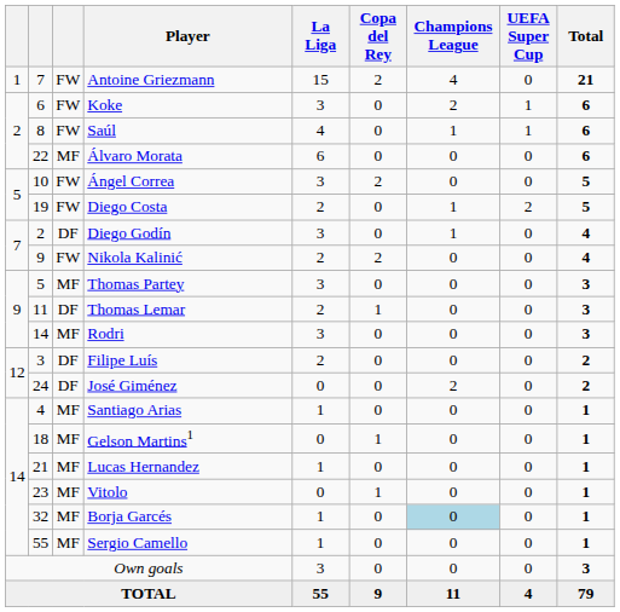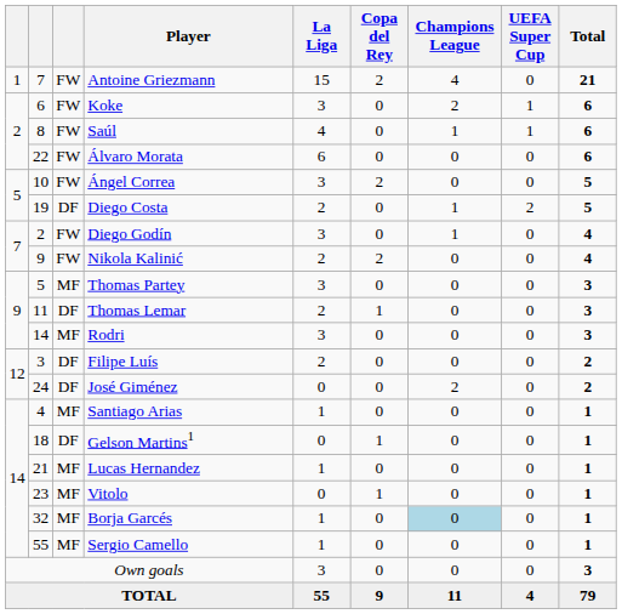 <table class="wikitable sortable" style="text-align:center">
 <tr>
 <th width=10></th>
 <th width=10></th>
 <th width=10></th>
 <th width=200>Player</th>
 <th width=50><a href='#'>La Liga</a></th>
 <th width=50><a href='#'>Copa del Rey</a></th>
 <th width=85px><a href='#'>Champions League</a></th>
 <th width=50><a href='#'>UEFA Super Cup</a></th>
 <th width=50>Total</th>
 </tr>
 <tr>
 <td>1</td>
 <td>7</td>
 <td>FW</td>
 <td align=left> <a href='#'>Antoine Griezmann</a></td>
 <td>15</td>
 <td>2</td>
 <td>4</td>
 <td>0</td>
 <td><strong>21</strong></td>
 </tr>
 <tr>
 <td rowspan=3>2</td>
 <td>6</td>
 <td>FW</td>
 <td align=left> <a href='#'>Koke</a></td>
 <td>3</td>
 <td>0</td>
 <td>2</td>
 <td>1</td>
 <td><strong>6</strong></td>
 </tr>
 <tr>
 <td>8</td>
 <td>FW</td>
 <td align=left> <a href='#'>Saúl</a></td>
 <td>4</td>
 <td>0</td>
 <td>1</td>
 <td>1</td>
 <td><strong>6</strong></td>
 </tr>
 <tr>
 <td>22</td>
-<td>MF</td>
+<td>FW</td>
 <td align=left> <a href='#'>Álvaro Morata</a></td>
 <td>6</td>
 <td>0</td>
 <td>0</td>
 <td>0</td>
 <td><strong>6</strong></td>
 </tr>
 <tr>
 <td rowspan=2>5</td>
 <td>10</td>
 <td>FW</td>
 <td align=left> <a href='#'>Ángel Correa</a></td>
 <td>3</td>
 <td>2</td>
 <td>0</td>
 <td>0</td>
 <td><strong>5</strong></td>
 </tr>
 <tr>
 <td>19</td>
-<td>FW</td>
+<td>DF</td>
 <td align=left> <a href='#'>Diego Costa</a></td>
 <td>2</td>
 <td>0</td>
 <td>1</td>
 <td>2</td>
 <td><strong>5</strong></td>
 </tr>
 <tr>
 <td rowspan=2>7</td>
 <td>2</td>
-<td>DF</td>
+<td>FW</td>
 <td align=left> <a href='#'>Diego Godín</a></td>
 <td>3</td>
 <td>0</td>
 <td>1</td>
 <td>0</td>
 <td><strong>4</strong></td>
 </tr>
 <tr>
 <td>9</td>
 <td>FW</td>
 <td align=left> <a href='#'>Nikola Kalinić</a></td>
 <td>2</td>
 <td>2</td>
 <td>0</td>
 <td>0</td>
 <td><strong>4</strong></td>
 </tr>
 <tr>
 <td rowspan=3>9</td>
 <td>5</td>
 <td>MF</td>
 <td align=left> <a href='#'>Thomas Partey</a></td>
 <td>3</td>
 <td>0</td>
 <td>0</td>
 <td>0</td>
 <td><strong>3</strong></td>
 </tr>
 <tr>
 <td>11</td>
 <td>DF</td>
 <td align=left> <a href='#'>Thomas Lemar</a></td>
 <td>2</td>
 <td>1</td>
 <td>0</td>
 <td>0</td>
 <td><strong>3</strong></td>
 </tr>
 <tr>
 <td>14</td>
 <td>MF</td>
 <td align=left> <a href='#'>Rodri</a></td>
 <td>3</td>
 <td>0</td>
 <td>0</td>
 <td>0</td>
 <td><strong>3</strong></td>
 </tr>
 <tr>
 <td rowspan=2>12</td>
 <td>3</td>
 <td>DF</td>
 <td align=left> <a href='#'>Filipe Luís</a></td>
 <td>2</td>
 <td>0</td>
 <td>0</td>
 <td>0</td>
 <td><strong>2</strong></td>
 </tr>
 <tr>
 <td>24</td>
 <td>DF</td>
 <td align=left> <a href='#'>José Giménez</a></td>
 <td>0</td>
 <td>0</td>
 <td>2</td>
 <td>0</td>
 <td><strong>2</strong></td>
 </tr>
 <tr>
 <td rowspan=6>14</td>
 <td>4</td>
 <td>MF</td>
 <td align=left> <a href='#'>Santiago Arias</a></td>
 <td>1</td>
 <td>0</td>
 <td>0</td>
 <td>0</td>
 <td><strong>1</strong></td>
 </tr>
 <tr>
 <td>18</td>
-<td>MF</td>
+<td>DF</td>
 <td align=left> <a href='#'>Gelson Martins</a><sup>1</sup></td>
 <td>0</td>
 <td>1</td>
 <td>0</td>
 <td>0</td>
 <td><strong>1</strong></td>
 </tr>
 <tr>
 <td>21</td>
 <td>MF</td>
 <td align=left> <a href='#'>Lucas Hernandez</a></td>
 <td>1</td>
 <td>0</td>
 <td>0</td>
 <td>0</td>
 <td><strong>1</strong></td>
 </tr>
 <tr>
 <td>23</td>
 <td>MF</td>
 <td align=left> <a href='#'>Vitolo</a></td>
 <td>0</td>
 <td>1</td>
 <td>0</td>
 <td>0</td>
 <td><strong>1</strong></td>
 </tr>
 <tr>
 <td>32</td>
 <td>MF</td>
 <td align=left> <a href='#'>Borja Garcés</a></td>
 <td>1</td>
 <td>0</td>
 <td style="background: lightblue;">0</td>
 <td>0</td>
 <td><strong>1</strong></td>
 </tr>
 <tr>
 <td>55</td>
 <td>MF</td>
 <td align=left> <a href='#'>Sergio Camello</a></td>
 <td>1</td>
 <td>0</td>
 <td>0</td>
 <td>0</td>
 <td><strong>1</strong></td>
 </tr>
 <tr>
 <td colspan="4"><em>Own goals</em></td>
 <td>3</td>
 <td>0</td>
 <td>0</td>
 <td>0</td>
 <td><strong>3</strong></td>
 </tr>
 <tr bgcolor="#EFEFEF">
 <td colspan=4><strong>TOTAL</strong></td>
 <td><strong>55</strong></td>
 <td><strong>9</strong></td>
 <td><strong>11</strong></td>
 <td><strong>4</strong></td>
 <td><strong>79</strong></td>
 </tr>
 </table>
